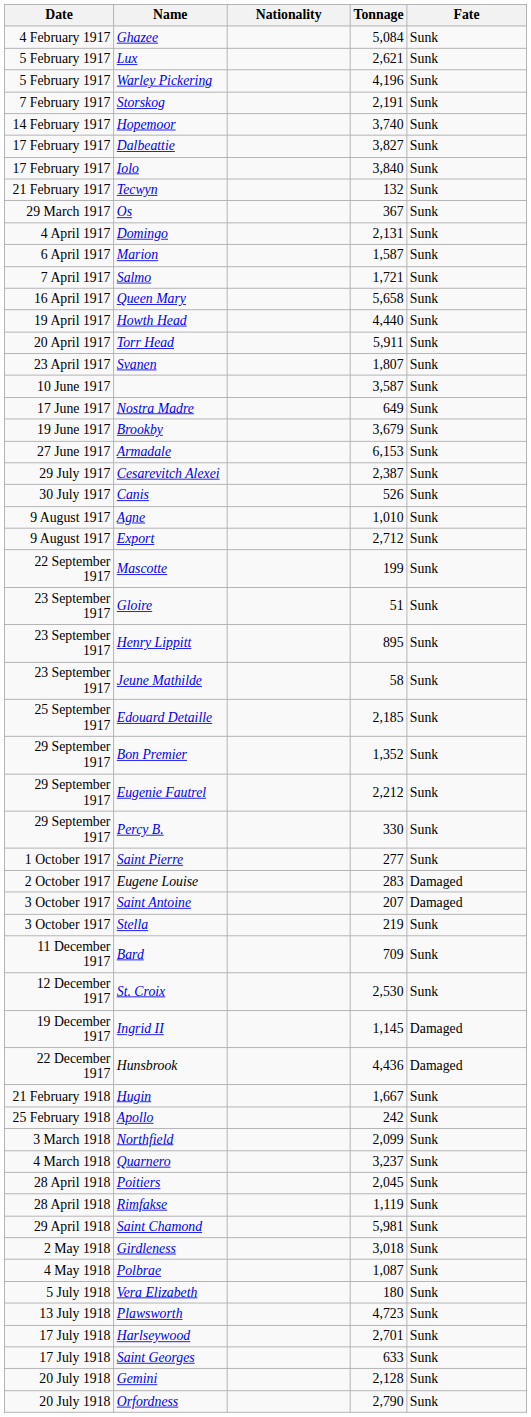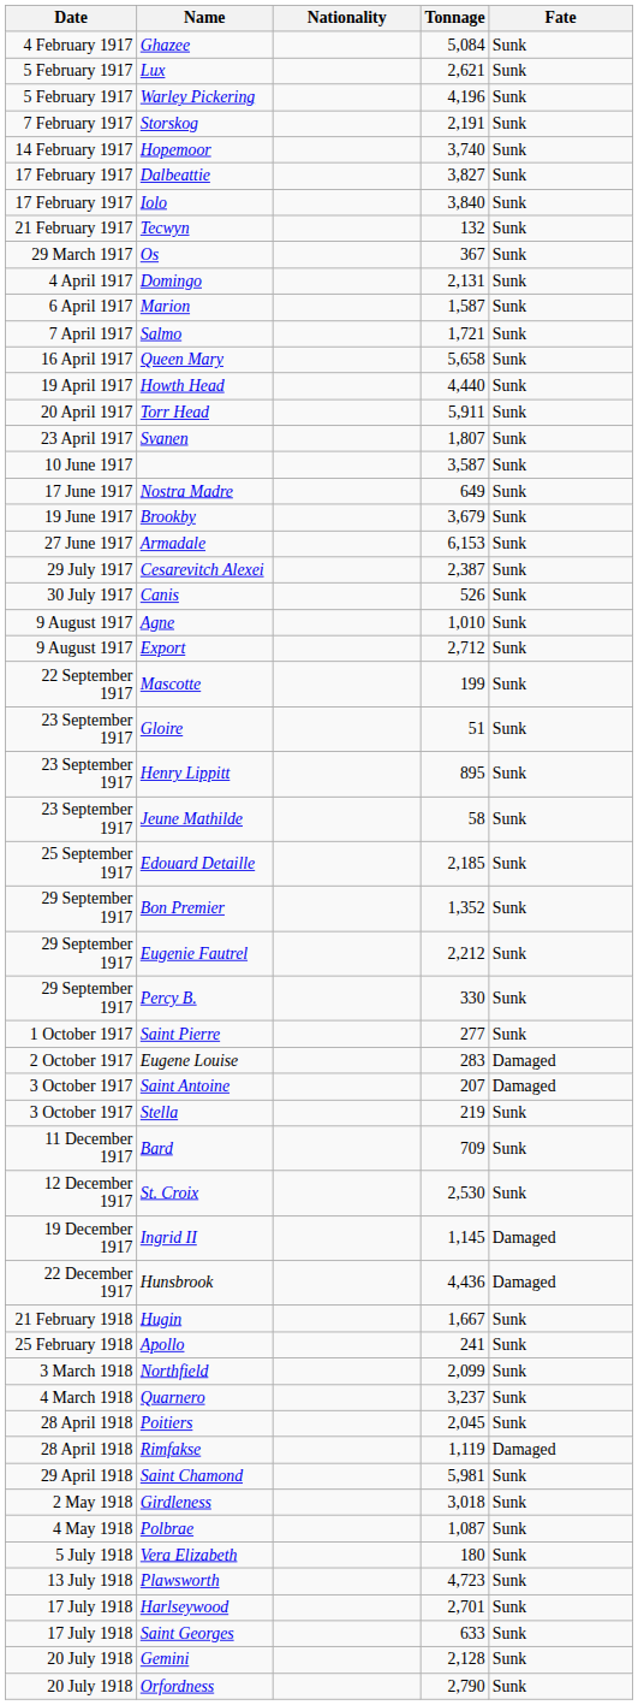 <table class="wikitable sortable">
 <tr>
 <th width="140px">Date</th>
 <th width="140px">Name</th>
 <th width="160px">Nationality</th>
 <th width="25px">Tonnage</th>
 <th width="160px">Fate</th>
 </tr>
 <tr>
 <td align="right">4 February 1917</td>
 <td align="left"><a href='#'><em>Ghazee</em></a></td>
 <td align="left"></td>
 <td align="right">5,084</td>
 <td align="left">Sunk</td>
 </tr>
 <tr>
 <td align="right">5 February 1917</td>
 <td align="left"><a href='#'><em>Lux</em></a></td>
 <td align="left"></td>
 <td align="right">2,621</td>
 <td align="left">Sunk</td>
 </tr>
 <tr>
 <td align="right">5 February 1917</td>
 <td align="left"><a href='#'><em>Warley Pickering</em></a></td>
 <td align="left"></td>
 <td align="right">4,196</td>
 <td align="left">Sunk</td>
 </tr>
 <tr>
 <td align="right">7 February 1917</td>
 <td align="left"><a href='#'><em>Storskog</em></a></td>
 <td align="left"></td>
 <td align="right">2,191</td>
 <td align="left">Sunk</td>
 </tr>
 <tr>
 <td align="right">14 February 1917</td>
 <td align="left"><a href='#'><em>Hopemoor</em></a></td>
 <td align="left"></td>
 <td align="right">3,740</td>
 <td align="left">Sunk</td>
 </tr>
 <tr>
 <td align="right">17 February 1917</td>
 <td align="left"><a href='#'><em>Dalbeattie</em></a></td>
 <td align="left"></td>
 <td align="right">3,827</td>
 <td align="left">Sunk</td>
 </tr>
 <tr>
 <td align="right">17 February 1917</td>
 <td align="left"><a href='#'><em>Iolo</em></a></td>
 <td align="left"></td>
 <td align="right">3,840</td>
 <td align="left">Sunk</td>
 </tr>
 <tr>
 <td align="right">21 February 1917</td>
 <td align="left"><a href='#'><em>Tecwyn</em></a></td>
 <td align="left"></td>
 <td align="right">132</td>
 <td align="left">Sunk</td>
 </tr>
 <tr>
 <td align="right">29 March 1917</td>
 <td align="left"><a href='#'><em>Os</em></a></td>
 <td align="left"></td>
 <td align="right">367</td>
 <td align="left">Sunk</td>
 </tr>
 <tr>
 <td align="right">4 April 1917</td>
 <td align="left"><a href='#'><em>Domingo</em></a></td>
 <td align="left"></td>
 <td align="right">2,131</td>
 <td align="left">Sunk</td>
 </tr>
 <tr>
 <td align="right">6 April 1917</td>
 <td align="left"><a href='#'><em>Marion</em></a></td>
 <td align="left"></td>
 <td align="right">1,587</td>
 <td align="left">Sunk</td>
 </tr>
 <tr>
 <td align="right">7 April 1917</td>
 <td align="left"><a href='#'><em>Salmo</em></a></td>
 <td align="left"></td>
 <td align="right">1,721</td>
 <td align="left">Sunk</td>
 </tr>
 <tr>
 <td align="right">16 April 1917</td>
 <td align="left"><a href='#'><em>Queen Mary</em></a></td>
 <td align="left"></td>
 <td align="right">5,658</td>
 <td align="left">Sunk</td>
 </tr>
 <tr>
 <td align="right">19 April 1917</td>
 <td align="left"><a href='#'><em>Howth Head</em></a></td>
 <td align="left"></td>
 <td align="right">4,440</td>
 <td align="left">Sunk</td>
 </tr>
 <tr>
 <td align="right">20 April 1917</td>
 <td align="left"><a href='#'><em>Torr Head</em></a></td>
 <td align="left"></td>
 <td align="right">5,911</td>
 <td align="left">Sunk</td>
 </tr>
 <tr>
 <td align="right">23 April 1917</td>
 <td align="left"><a href='#'><em>Svanen</em></a></td>
 <td align="left"></td>
 <td align="right">1,807</td>
 <td align="left">Sunk</td>
 </tr>
 <tr>
 <td align="right">10 June 1917</td>
 <td align="left"></td>
 <td align="left"></td>
 <td align="right">3,587</td>
 <td align="left">Sunk</td>
 </tr>
 <tr>
 <td align="right">17 June 1917</td>
 <td align="left"><a href='#'><em>Nostra Madre</em></a></td>
 <td align="left"></td>
 <td align="right">649</td>
 <td align="left">Sunk</td>
 </tr>
 <tr>
 <td align="right">19 June 1917</td>
 <td align="left"><a href='#'><em>Brookby</em></a></td>
 <td align="left"></td>
 <td align="right">3,679</td>
 <td align="left">Sunk</td>
 </tr>
 <tr>
 <td align="right">27 June 1917</td>
 <td align="left"><a href='#'><em>Armadale</em></a></td>
 <td align="left"></td>
 <td align="right">6,153</td>
 <td align="left">Sunk</td>
 </tr>
 <tr>
 <td align="right">29 July 1917</td>
 <td align="left"><a href='#'><em>Cesarevitch Alexei</em></a></td>
 <td align="left"></td>
 <td align="right">2,387</td>
 <td align="left">Sunk</td>
 </tr>
 <tr>
 <td align="right">30 July 1917</td>
 <td align="left"><a href='#'><em>Canis</em></a></td>
 <td align="left"></td>
 <td align="right">526</td>
 <td align="left">Sunk</td>
 </tr>
 <tr>
 <td align="right">9 August 1917</td>
 <td align="left"><a href='#'><em>Agne</em></a></td>
 <td align="left"></td>
 <td align="right">1,010</td>
 <td align="left">Sunk</td>
 </tr>
 <tr>
 <td align="right">9 August 1917</td>
 <td align="left"><a href='#'><em>Export</em></a></td>
 <td align="left"></td>
 <td align="right">2,712</td>
 <td align="left">Sunk</td>
 </tr>
 <tr>
 <td align="right">22 September 1917</td>
 <td align="left"><a href='#'><em>Mascotte</em></a></td>
 <td align="left"></td>
 <td align="right">199</td>
 <td align="left">Sunk</td>
 </tr>
 <tr>
 <td align="right">23 September 1917</td>
 <td align="left"><a href='#'><em>Gloire</em></a></td>
 <td align="left"></td>
 <td align="right">51</td>
 <td align="left">Sunk</td>
 </tr>
 <tr>
 <td align="right">23 September 1917</td>
 <td align="left"><a href='#'><em>Henry Lippitt</em></a></td>
 <td align="left"></td>
 <td align="right">895</td>
 <td align="left">Sunk</td>
 </tr>
 <tr>
 <td align="right">23 September 1917</td>
 <td align="left"><a href='#'><em>Jeune Mathilde</em></a></td>
 <td align="left"></td>
 <td align="right">58</td>
 <td align="left">Sunk</td>
 </tr>
 <tr>
 <td align="right">25 September 1917</td>
 <td align="left"><a href='#'><em>Edouard Detaille</em></a></td>
 <td align="left"></td>
 <td align="right">2,185</td>
 <td align="left">Sunk</td>
 </tr>
 <tr>
 <td align="right">29 September 1917</td>
 <td align="left"><a href='#'><em>Bon Premier</em></a></td>
 <td align="left"></td>
 <td align="right">1,352</td>
 <td align="left">Sunk</td>
 </tr>
 <tr>
 <td align="right">29 September 1917</td>
 <td align="left"><a href='#'><em>Eugenie Fautrel</em></a></td>
 <td align="left"></td>
 <td align="right">2,212</td>
 <td align="left">Sunk</td>
 </tr>
 <tr>
 <td align="right">29 September 1917</td>
 <td align="left"><a href='#'><em>Percy B.</em></a></td>
 <td align="left"></td>
 <td align="right">330</td>
 <td align="left">Sunk</td>
 </tr>
 <tr>
 <td align="right">1 October 1917</td>
 <td align="left"><a href='#'><em>Saint Pierre</em></a></td>
 <td align="left"></td>
 <td align="right">277</td>
 <td align="left">Sunk</td>
 </tr>
 <tr>
 <td align="right">2 October 1917</td>
 <td align="left"><em>Eugene Louise</em></td>
 <td align="left"></td>
 <td align="right">283</td>
 <td align="left">Damaged</td>
 </tr>
 <tr>
 <td align="right">3 October 1917</td>
 <td align="left"><a href='#'><em>Saint Antoine</em></a></td>
 <td align="left"></td>
 <td align="right">207</td>
 <td align="left">Damaged</td>
 </tr>
 <tr>
 <td align="right">3 October 1917</td>
 <td align="left"><a href='#'><em>Stella</em></a></td>
 <td align="left"></td>
 <td align="right">219</td>
 <td align="left">Sunk</td>
 </tr>
 <tr>
 <td align="right">11 December 1917</td>
 <td align="left"><a href='#'><em>Bard</em></a></td>
 <td align="left"></td>
 <td align="right">709</td>
 <td align="left">Sunk</td>
 </tr>
 <tr>
 <td align="right">12 December 1917</td>
 <td align="left"><a href='#'><em>St. Croix</em></a></td>
 <td align="left"></td>
 <td align="right">2,530</td>
 <td align="left">Sunk</td>
 </tr>
 <tr>
 <td align="right">19 December 1917</td>
 <td align="left"><a href='#'><em>Ingrid II</em></a></td>
 <td align="left"></td>
 <td align="right">1,145</td>
 <td align="left">Damaged</td>
 </tr>
 <tr>
 <td align="right">22 December 1917</td>
 <td align="left"><em>Hunsbrook</em></td>
 <td align="left"></td>
 <td align="right">4,436</td>
 <td align="left">Damaged</td>
 </tr>
 <tr>
 <td align="right">21 February 1918</td>
 <td align="left"><a href='#'><em>Hugin</em></a></td>
 <td align="left"></td>
 <td align="right">1,667</td>
 <td align="left">Sunk</td>
 </tr>
 <tr>
 <td align="right">25 February 1918</td>
 <td align="left"><a href='#'><em>Apollo</em></a></td>
 <td align="left"></td>
-<td align="right">242</td>
+<td align="right">241</td>
 <td align="left">Sunk</td>
 </tr>
 <tr>
 <td align="right">3 March 1918</td>
 <td align="left"><a href='#'><em>Northfield</em></a></td>
 <td align="left"></td>
 <td align="right">2,099</td>
 <td align="left">Sunk</td>
 </tr>
 <tr>
 <td align="right">4 March 1918</td>
 <td align="left"><a href='#'><em>Quarnero</em></a></td>
 <td align="left"></td>
 <td align="right">3,237</td>
 <td align="left">Sunk</td>
 </tr>
 <tr>
 <td align="right">28 April 1918</td>
 <td align="left"><a href='#'><em>Poitiers</em></a></td>
 <td align="left"></td>
 <td align="right">2,045</td>
 <td align="left">Sunk</td>
 </tr>
 <tr>
 <td align="right">28 April 1918</td>
 <td align="left"><a href='#'><em>Rimfakse</em></a></td>
 <td align="left"></td>
 <td align="right">1,119</td>
-<td align="left">Sunk</td>
+<td align="left">Damaged</td>
 </tr>
 <tr>
 <td align="right">29 April 1918</td>
 <td align="left"><a href='#'><em>Saint Chamond</em></a></td>
 <td align="left"></td>
 <td align="right">5,981</td>
 <td align="left">Sunk</td>
 </tr>
 <tr>
 <td align="right">2 May 1918</td>
 <td align="left"><a href='#'><em>Girdleness</em></a></td>
 <td align="left"></td>
 <td align="right">3,018</td>
 <td align="left">Sunk</td>
 </tr>
 <tr>
 <td align="right">4 May 1918</td>
 <td align="left"><a href='#'><em>Polbrae</em></a></td>
 <td align="left"></td>
 <td align="right">1,087</td>
 <td align="left">Sunk</td>
 </tr>
 <tr>
 <td align="right">5 July 1918</td>
 <td align="left"><a href='#'><em>Vera Elizabeth</em></a></td>
 <td align="left"></td>
 <td align="right">180</td>
 <td align="left">Sunk</td>
 </tr>
 <tr>
 <td align="right">13 July 1918</td>
 <td align="left"><a href='#'><em>Plawsworth</em></a></td>
 <td align="left"></td>
 <td align="right">4,723</td>
 <td align="left">Sunk</td>
 </tr>
 <tr>
 <td align="right">17 July 1918</td>
 <td align="left"><a href='#'><em>Harlseywood</em></a></td>
 <td align="left"></td>
 <td align="right">2,701</td>
 <td align="left">Sunk</td>
 </tr>
 <tr>
 <td align="right">17 July 1918</td>
 <td align="left"><a href='#'><em>Saint Georges</em></a></td>
 <td align="left"></td>
 <td align="right">633</td>
 <td align="left">Sunk</td>
 </tr>
 <tr>
 <td align="right">20 July 1918</td>
 <td align="left"><a href='#'><em>Gemini</em></a></td>
 <td align="left"></td>
 <td align="right">2,128</td>
 <td align="left">Sunk</td>
 </tr>
 <tr>
 <td align="right">20 July 1918</td>
 <td align="left"><a href='#'><em>Orfordness</em></a></td>
 <td align="left"></td>
 <td align="right">2,790</td>
 <td align="left">Sunk</td>
 </tr>
 </table>
